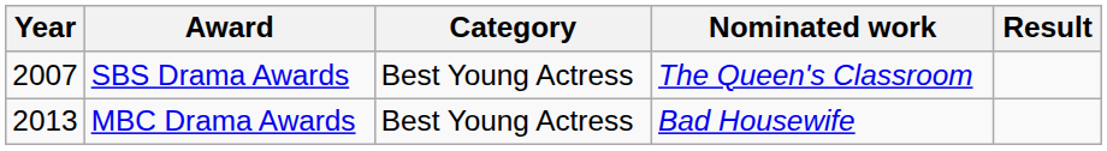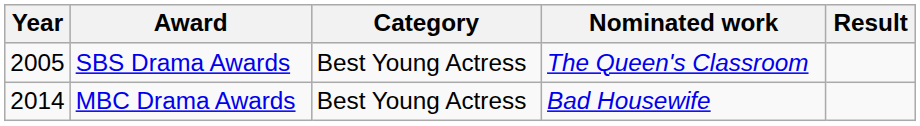 <table class="wikitable" style="width:600px">
 <tr>
 <th width=10>Year</th>
 <th>Award</th>
 <th>Category</th>
 <th>Nominated work</th>
 <th>Result</th>
 </tr>
 <tr>
-<td>2007</td>
+<td>2005</td>
 <td><a href='#'>SBS Drama Awards</a></td>
 <td>Best Young Actress</td>
 <td><em><a href='#'>The Queen's Classroom</a></em></td>
 <td></td>
 </tr>
 <tr>
-<td>2013</td>
+<td>2014</td>
 <td><a href='#'>MBC Drama Awards</a></td>
 <td>Best Young Actress</td>
 <td><em><a href='#'>Bad Housewife</a></em></td>
 <td></td>
 </tr>
 </table>
